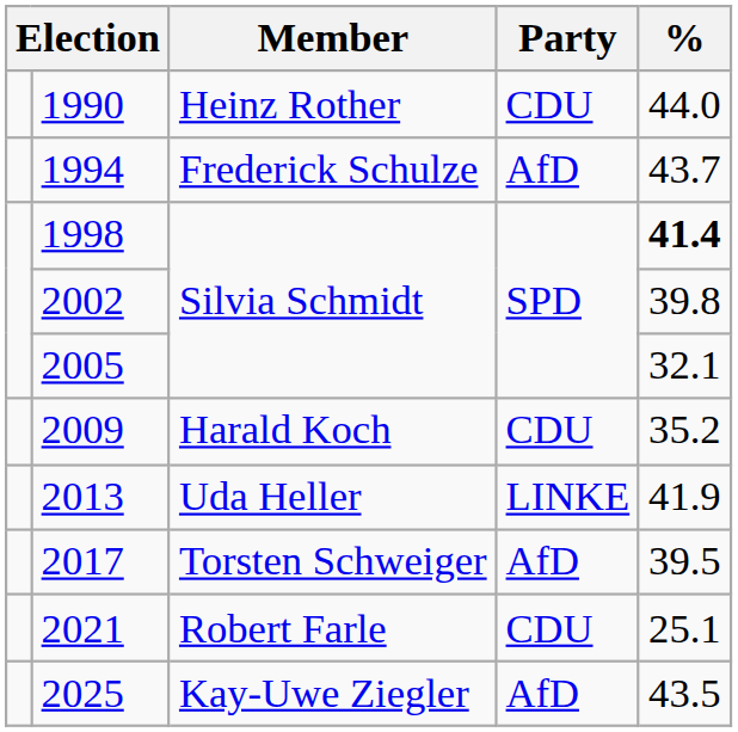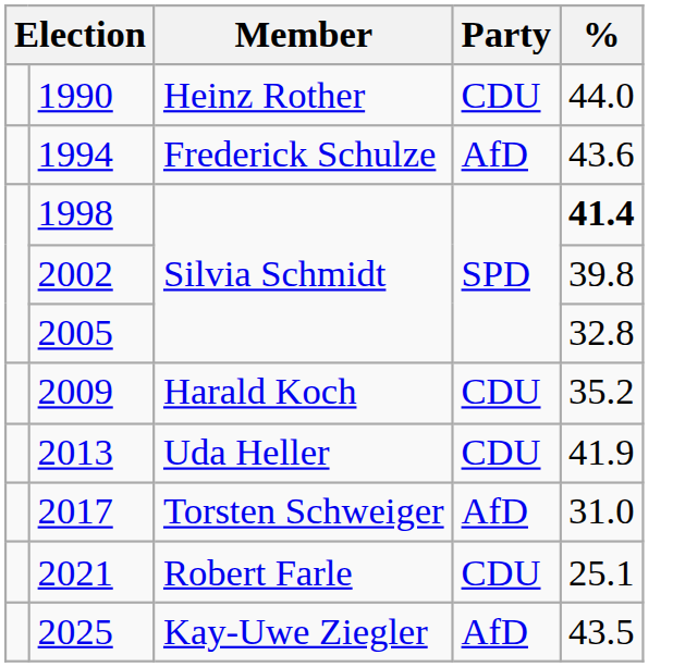 <table class=wikitable>
 <tr>
 <th colspan=2>Election</th>
 <th>Member</th>
 <th>Party</th>
 <th>%</th>
 </tr>
 <tr>
 <td bgcolor=></td>
 <td><a href='#'>1990</a></td>
 <td><a href='#'>Heinz Rother</a></td>
 <td><a href='#'>CDU</a></td>
 <td align=right>44.0</td>
 </tr>
 <tr>
 <td bgcolor=></td>
 <td><a href='#'>1994</a></td>
 <td><a href='#'>Frederick Schulze</a></td>
 <td><a href='#'>AfD</a></td>
-<td align=right>43.7</td>
+<td align=right>43.6</td>
 </tr>
 <tr>
 <td rowspan=3 bgcolor=></td>
 <td><a href='#'>1998</a></td>
 <td rowspan=3><a href='#'>Silvia Schmidt</a></td>
 <td rowspan=3><a href='#'>SPD</a></td>
 <td align=right><strong>41.4</strong></td>
 </tr>
 <tr>
 <td><a href='#'>2002</a></td>
 <td align=right>39.8</td>
 </tr>
 <tr>
 <td><a href='#'>2005</a></td>
-<td align=right>32.1</td>
+<td align=right>32.8</td>
 </tr>
 <tr>
 <td bgcolor=></td>
 <td><a href='#'>2009</a></td>
 <td><a href='#'>Harald Koch</a></td>
 <td><a href='#'>CDU</a></td>
 <td align=right>35.2</td>
 </tr>
 <tr>
 <td bgcolor=></td>
 <td><a href='#'>2013</a></td>
 <td><a href='#'>Uda Heller</a></td>
-<td><a href='#'>LINKE</a></td>
+<td><a href='#'>CDU</a></td>
 <td align=right>41.9</td>
 </tr>
 <tr>
 <td bgcolor=></td>
 <td><a href='#'>2017</a></td>
 <td><a href='#'>Torsten Schweiger</a></td>
 <td><a href='#'>AfD</a></td>
-<td align=right>39.5</td>
+<td align=right>31.0</td>
 </tr>
 <tr>
 <td bgcolor=></td>
 <td><a href='#'>2021</a></td>
 <td><a href='#'>Robert Farle</a></td>
 <td><a href='#'>CDU</a></td>
 <td align=right>25.1</td>
 </tr>
 <tr>
 <td bgcolor=></td>
 <td><a href='#'>2025</a></td>
 <td><a href='#'>Kay-Uwe Ziegler</a></td>
 <td><a href='#'>AfD</a></td>
 <td align=right>43.5</td>
 </tr>
 </table>
